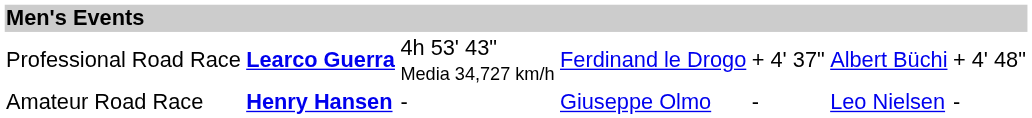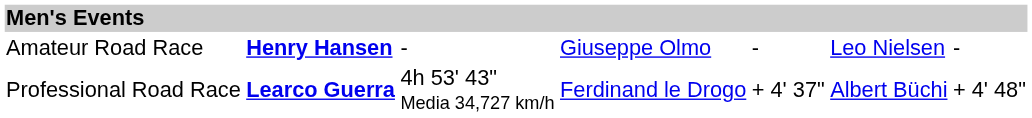 <table>
 <tr bgcolor="#cccccc">
 <td colspan=7><strong>Men's Events</strong></td>
+</tr>
+<tr>
+<td>Amateur Road Race</td>
+<td><strong><a href='#'>Henry Hansen</a></strong><br><small></small></td>
+<td>-</td>
+<td><a href='#'>Giuseppe Olmo</a><br><small></small></td>
+<td>-</td>
+<td><a href='#'>Leo Nielsen</a><br><small></small></td>
+<td>-</td>
 </tr>
 <tr>
 <td>Professional Road Race<br></td>
 <td><strong><a href='#'>Learco Guerra</a></strong><br><small></small></td>
 <td>4h 53' 43"<br><small>Media 34,727 km/h</small></td>
 <td><a href='#'>Ferdinand le Drogo</a><br><small></small></td>
 <td>+ 4' 37"</td>
 <td><a href='#'>Albert Büchi</a><br><small></small></td>
 <td>+ 4' 48"</td>
 </tr>
 <tr>
-<td>Amateur Road Race</td>
-<td><strong><a href='#'>Henry Hansen</a></strong><br><small></small></td>
-<td>-</td>
-<td><a href='#'>Giuseppe Olmo</a><br><small></small></td>
-<td>-</td>
-<td><a href='#'>Leo Nielsen</a><br><small></small></td>
-<td>-</td>
-</tr>
-<tr>
 </tr>
 </table>
